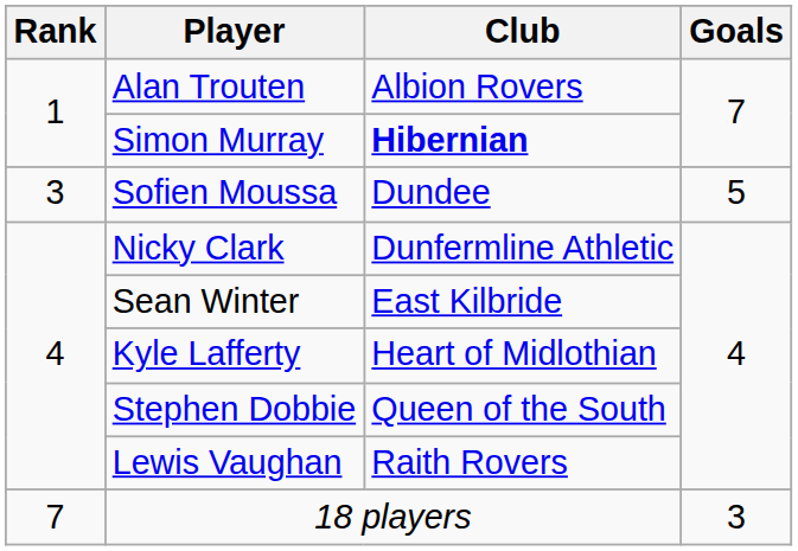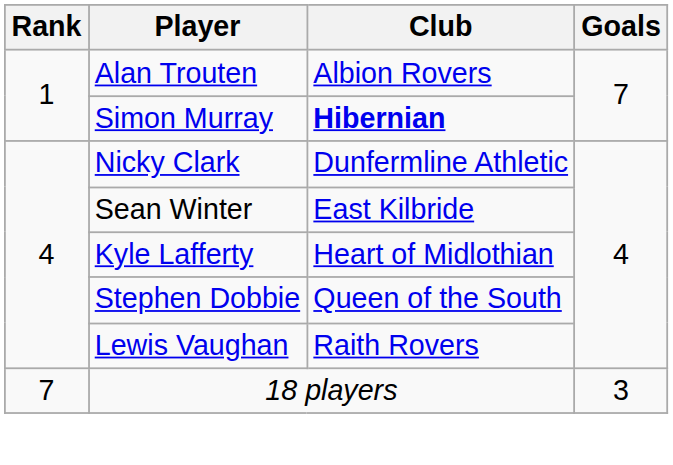 <table class="wikitable sortable" style="text-align:center">
 <tr>
 <th>Rank</th>
 <th>Player</th>
 <th>Club</th>
 <th>Goals</th>
 </tr>
 <tr>
 <td rowspan="2">1</td>
 <td align="left"> <a href='#'>Alan Trouten</a></td>
 <td align="left"><a href='#'>Albion Rovers</a></td>
 <td rowspan="2">7</td>
 </tr>
 <tr>
 <td align="left"> <a href='#'>Simon Murray</a></td>
 <td align="left"><strong><a href='#'>Hibernian</a></strong></td>
-</tr>
-<tr>
-<td rowspan="1">3</td>
-<td align="left"> <a href='#'>Sofien Moussa</a></td>
-<td align="left"><a href='#'>Dundee</a></td>
-<td rowspan="1">5</td>
 </tr>
 <tr>
 <td rowspan="5">4</td>
 <td align="left"> <a href='#'>Nicky Clark</a></td>
 <td align="left"><a href='#'>Dunfermline Athletic</a></td>
 <td rowspan="5">4</td>
 </tr>
 <tr>
 <td align="left"> Sean Winter</td>
 <td align="left"><a href='#'>East Kilbride</a></td>
 </tr>
 <tr>
 <td align="left"> <a href='#'>Kyle Lafferty</a></td>
 <td align="left"><a href='#'>Heart of Midlothian</a></td>
 </tr>
 <tr>
 <td align="left"> <a href='#'>Stephen Dobbie</a></td>
 <td align="left"><a href='#'>Queen of the South</a></td>
 </tr>
 <tr>
 <td align="left"> <a href='#'>Lewis Vaughan</a></td>
 <td align="left"><a href='#'>Raith Rovers</a></td>
 </tr>
 <tr>
 <td>7</td>
 <td colspan="2"><em>18 players</em></td>
 <td>3</td>
 </tr>
 </table>
